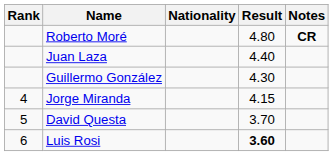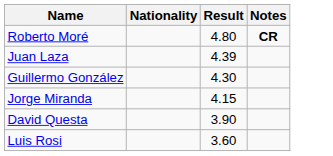 <table class="wikitable sortable" style="text-align:center;font-size:95%">
 <tr>
-<th>Rank</th>
 <th>Name</th>
 <th>Nationality</th>
 <th>Result</th>
 <th>Notes</th>
 </tr>
 <tr>
-<td></td>
 <td align=left><a href='#'>Roberto Moré</a></td>
 <td align=left></td>
 <td>4.80</td>
 <td><strong>CR</strong></td>
 </tr>
 <tr>
-<td></td>
 <td align=left><a href='#'>Juan Laza</a></td>
 <td align=left></td>
-<td>4.40</td>
+<td>4.39</td>
 <td></td>
 </tr>
 <tr>
-<td></td>
 <td align=left><a href='#'>Guillermo González</a></td>
 <td align=left></td>
 <td>4.30</td>
 <td></td>
 </tr>
 <tr>
-<td>4</td>
 <td align=left><a href='#'>Jorge Miranda</a></td>
 <td align=left></td>
 <td>4.15</td>
 <td></td>
 </tr>
 <tr>
-<td>5</td>
 <td align=left><a href='#'>David Questa</a></td>
 <td align=left></td>
-<td>3.70</td>
+<td>3.90</td>
 <td></td>
 </tr>
 <tr>
-<td>6</td>
 <td align=left><a href='#'>Luis Rosi</a></td>
 <td align=left></td>
-<td><strong>3.60</strong></td>
+<td>3.60</td>
 <td></td>
 </tr>
 </table>
